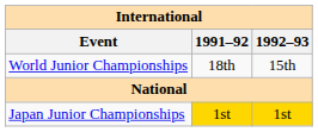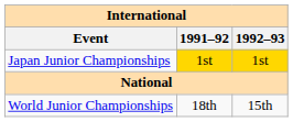 <table class="wikitable" style="text-align:center">
 <tr>
 <th style="background-color: #ffdead; " colspan=3 align=center>International</th>
 </tr>
 <tr>
 <th>Event</th>
 <th>1991–92</th>
 <th>1992–93</th>
 </tr>
 <tr>
-<td align=left><a href='#'>World Junior Championships</a></td>
-<td>18th</td>
-<td>15th</td>
+<td align=left><a href='#'>Japan Junior Championships</a></td>
+<td bgcolor=gold>1st</td>
+<td bgcolor=gold>1st</td>
 </tr>
 <tr>
 <th style="background-color: #ffdead; " colspan=3 align=center>National</th>
 </tr>
 <tr>
-<td align=left><a href='#'>Japan Junior Championships</a></td>
-<td bgcolor=gold>1st</td>
-<td bgcolor=gold>1st</td>
+<td align=left><a href='#'>World Junior Championships</a></td>
+<td>18th</td>
+<td>15th</td>
 </tr>
 </table>
